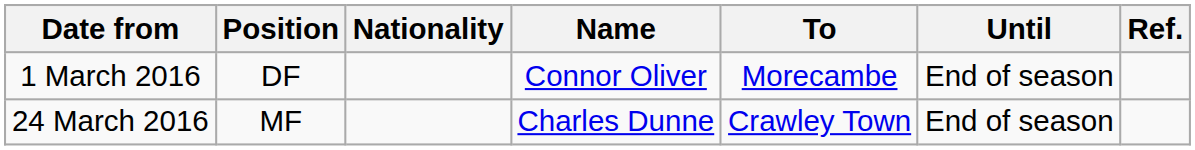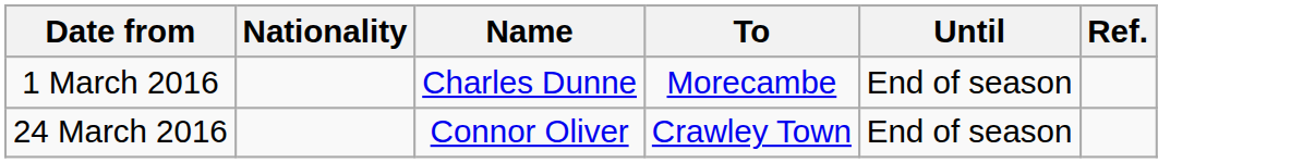 <table class="wikitable"  style="text-align:center; font-size:90%; ">
 <tr>
 <th>Date from</th>
-<th>Position</th>
 <th>Nationality</th>
 <th>Name</th>
 <th>To</th>
 <th>Until</th>
 <th>Ref.</th>
 </tr>
 <tr>
 <td>1 March 2016</td>
-<td>DF</td>
 <td></td>
-<td><a href='#'>Connor Oliver</a></td>
+<td><a href='#'>Charles Dunne</a></td>
 <td><a href='#'>Morecambe</a></td>
 <td>End of season </td>
 <td></td>
 </tr>
 <tr>
 <td>24 March 2016</td>
-<td>MF</td>
 <td></td>
-<td><a href='#'>Charles Dunne</a></td>
+<td><a href='#'>Connor Oliver</a></td>
 <td><a href='#'>Crawley Town</a></td>
 <td>End of season</td>
 <td></td>
 </tr>
 </table>
